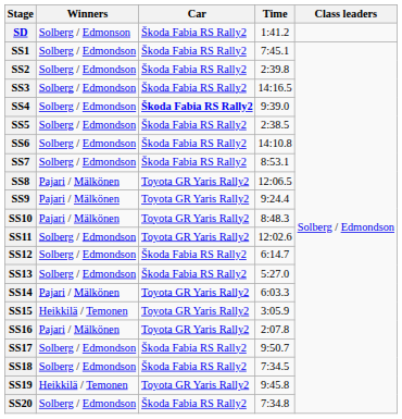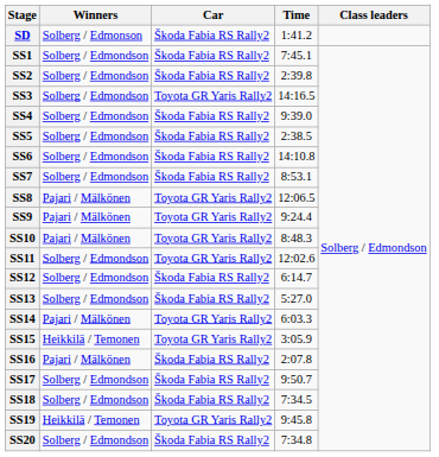 <table class="wikitable" style="font-size:85%">
 <tr>
 <th>Stage</th>
 <th>Winners</th>
 <th>Car</th>
 <th>Time</th>
 <th>Class leaders</th>
 </tr>
 <tr>
 <th><a href='#'>SD</a></th>
 <td><a href='#'>Solberg</a> / <a href='#'>Edmonson</a></td>
 <td><a href='#'>Škoda Fabia RS Rally2</a></td>
 <td align="center">1:41.2</td>
 <td></td>
 </tr>
 <tr>
 <th>SS1</th>
 <td><a href='#'>Solberg</a> / <a href='#'>Edmondson</a></td>
 <td><a href='#'>Škoda Fabia RS Rally2</a></td>
 <td align="center">7:45.1</td>
 <td rowspan="20"><a href='#'>Solberg</a> / <a href='#'>Edmondson</a></td>
 </tr>
 <tr>
 <th>SS2</th>
 <td><a href='#'>Solberg</a> / <a href='#'>Edmondson</a></td>
 <td><a href='#'>Škoda Fabia RS Rally2</a></td>
 <td align="center">2:39.8</td>
 </tr>
 <tr>
 <th>SS3</th>
 <td><a href='#'>Solberg</a> / <a href='#'>Edmondson</a></td>
-<td><a href='#'>Škoda Fabia RS Rally2</a></td>
+<td><a href='#'>Toyota GR Yaris Rally2</a></td>
 <td align="center">14:16.5</td>
 </tr>
 <tr>
 <th>SS4</th>
 <td><a href='#'>Solberg</a> / <a href='#'>Edmondson</a></td>
-<td><strong><a href='#'>Škoda Fabia RS Rally2</a></strong></td>
+<td><a href='#'>Škoda Fabia RS Rally2</a></td>
 <td align="center">9:39.0</td>
 </tr>
 <tr>
 <th>SS5</th>
 <td><a href='#'>Solberg</a> / <a href='#'>Edmondson</a></td>
 <td><a href='#'>Škoda Fabia RS Rally2</a></td>
 <td align="center">2:38.5</td>
 </tr>
 <tr>
 <th>SS6</th>
 <td><a href='#'>Solberg</a> / <a href='#'>Edmondson</a></td>
 <td><a href='#'>Škoda Fabia RS Rally2</a></td>
 <td align="center">14:10.8</td>
 </tr>
 <tr>
 <th>SS7</th>
 <td><a href='#'>Solberg</a> / <a href='#'>Edmondson</a></td>
 <td><a href='#'>Škoda Fabia RS Rally2</a></td>
 <td align="center">8:53.1</td>
 </tr>
 <tr>
 <th>SS8</th>
 <td><a href='#'>Pajari</a> / <a href='#'>Mälkönen</a></td>
 <td><a href='#'>Toyota GR Yaris Rally2</a></td>
 <td align="center">12:06.5</td>
 </tr>
 <tr>
 <th>SS9</th>
 <td><a href='#'>Pajari</a> / <a href='#'>Mälkönen</a></td>
 <td><a href='#'>Toyota GR Yaris Rally2</a></td>
 <td align="center">9:24.4</td>
 </tr>
 <tr>
 <th>SS10</th>
 <td><a href='#'>Pajari</a> / <a href='#'>Mälkönen</a></td>
 <td><a href='#'>Toyota GR Yaris Rally2</a></td>
 <td align="center">8:48.3</td>
 </tr>
 <tr>
 <th>SS11</th>
 <td><a href='#'>Solberg</a> / <a href='#'>Edmondson</a></td>
 <td><a href='#'>Toyota GR Yaris Rally2</a></td>
 <td align="center">12:02.6</td>
 </tr>
 <tr>
 <th>SS12</th>
 <td><a href='#'>Solberg</a> / <a href='#'>Edmondson</a></td>
 <td><a href='#'>Škoda Fabia RS Rally2</a></td>
 <td align="center">6:14.7</td>
 </tr>
 <tr>
 <th>SS13</th>
 <td><a href='#'>Solberg</a> / <a href='#'>Edmondson</a></td>
 <td><a href='#'>Škoda Fabia RS Rally2</a></td>
 <td align="center">5:27.0</td>
 </tr>
 <tr>
 <th>SS14</th>
 <td><a href='#'>Pajari</a> / <a href='#'>Mälkönen</a></td>
 <td><a href='#'>Toyota GR Yaris Rally2</a></td>
 <td align="center">6:03.3</td>
 </tr>
 <tr>
 <th>SS15</th>
 <td><a href='#'>Heikkilä</a> / <a href='#'>Temonen</a></td>
 <td><a href='#'>Toyota GR Yaris Rally2</a></td>
 <td align="center">3:05.9</td>
 </tr>
 <tr>
 <th>SS16</th>
 <td><a href='#'>Pajari</a> / <a href='#'>Mälkönen</a></td>
-<td><a href='#'>Toyota GR Yaris Rally2</a></td>
+<td><a href='#'>Škoda Fabia RS Rally2</a></td>
 <td align="center">2:07.8</td>
 </tr>
 <tr>
 <th>SS17</th>
 <td><a href='#'>Solberg</a> / <a href='#'>Edmondson</a></td>
 <td><a href='#'>Škoda Fabia RS Rally2</a></td>
 <td align="center">9:50.7</td>
 </tr>
 <tr>
 <th>SS18</th>
 <td><a href='#'>Solberg</a> / <a href='#'>Edmondson</a></td>
 <td><a href='#'>Škoda Fabia RS Rally2</a></td>
 <td align="center">7:34.5</td>
 </tr>
 <tr>
 <th>SS19</th>
 <td><a href='#'>Heikkilä</a> / <a href='#'>Temonen</a></td>
 <td><a href='#'>Toyota GR Yaris Rally2</a></td>
 <td align="center">9:45.8</td>
 </tr>
 <tr>
 <th>SS20</th>
 <td><a href='#'>Solberg</a> / <a href='#'>Edmondson</a></td>
 <td><a href='#'>Škoda Fabia RS Rally2</a></td>
 <td align="center">7:34.8</td>
 </tr>
 </table>
